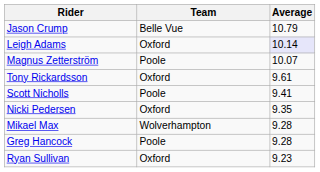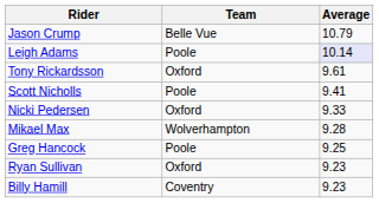 <table class="wikitable" style="font-size: 100%">
 <tr>
 <th width=200>Rider</th>
 <th width=200>Team</th>
 <th width=40>Average</th>
 </tr>
 <tr>
 <td align="left"> <a href='#'>Jason Crump</a></td>
 <td>Belle Vue</td>
 <td>10.79</td>
 </tr>
 <tr>
 <td align="left"> <a href='#'>Leigh Adams</a></td>
-<td>Oxford</td>
+<td>Poole</td>
 <td style="background: lavender;">10.14</td>
-</tr>
-<tr>
-<td align="left"> <a href='#'>Magnus Zetterström</a></td>
-<td>Poole</td>
-<td>10.07</td>
 </tr>
 <tr>
 <td align="left"> <a href='#'>Tony Rickardsson</a></td>
 <td>Oxford</td>
 <td>9.61</td>
 </tr>
 <tr>
 <td align="left"> <a href='#'>Scott Nicholls</a></td>
 <td>Poole</td>
 <td>9.41</td>
 </tr>
 <tr>
 <td align="left"> <a href='#'>Nicki Pedersen</a></td>
 <td>Oxford</td>
-<td>9.35</td>
+<td>9.33</td>
 </tr>
 <tr>
 <td align="left"> <a href='#'>Mikael Max</a></td>
 <td>Wolverhampton</td>
 <td>9.28</td>
 </tr>
 <tr>
 <td align="left"> <a href='#'>Greg Hancock</a></td>
 <td>Poole</td>
-<td>9.28</td>
+<td>9.25</td>
 </tr>
 <tr>
 <td align="left"> <a href='#'>Ryan Sullivan</a></td>
 <td>Oxford</td>
 <td>9.23</td>
 </tr>
+<tr>
+<td align="left"> <a href='#'>Billy Hamill</a></td>
+<td>Coventry</td>
+<td>9.23</td>
+</tr>
 </table>
